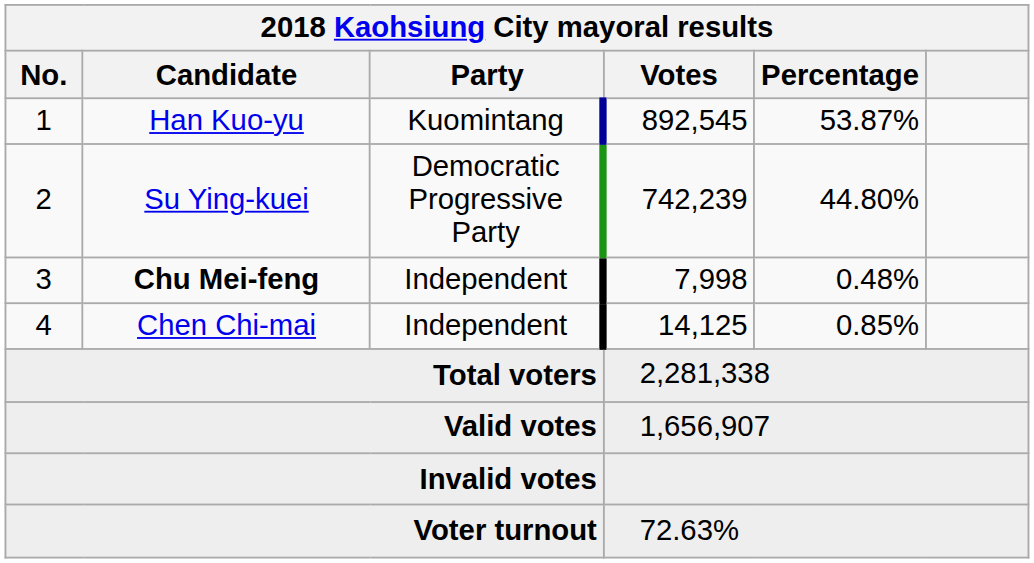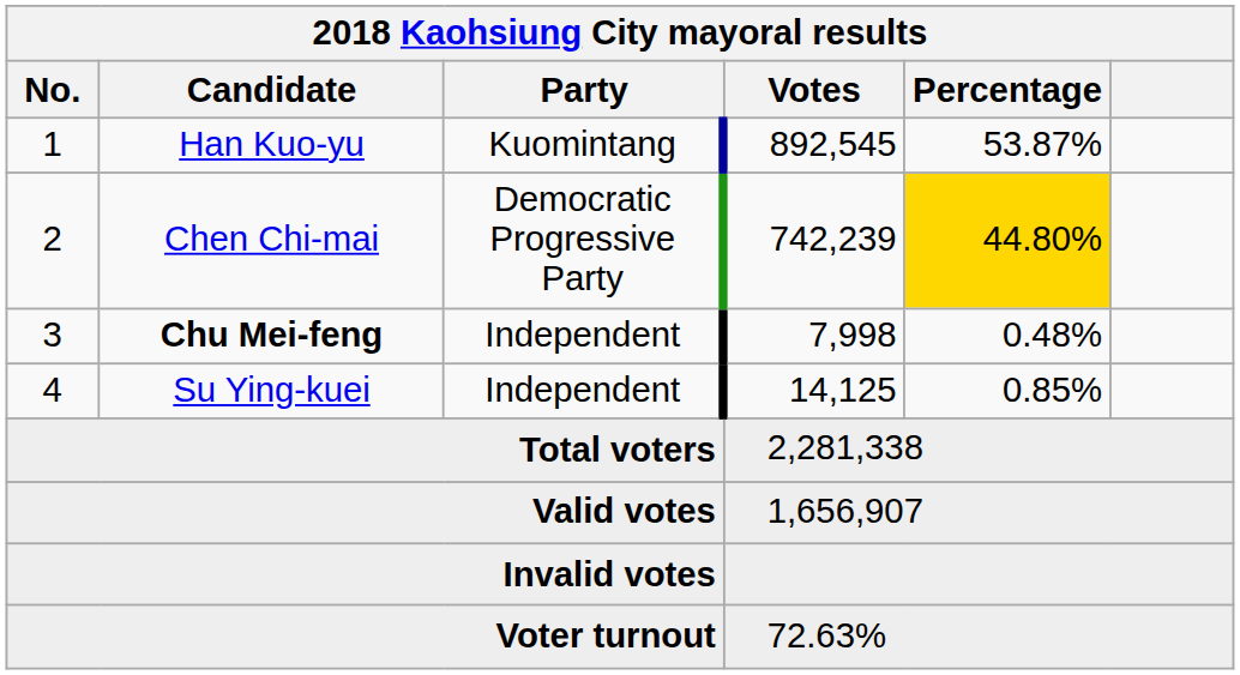 <table class="wikitable collapsible" style="text-align:center;margin: 1em auto;">
 <tr>
 <th colspan="6">2018 <a href='#'>Kaohsiung</a> City mayoral results</th>
 </tr>
 <tr>
 <th width=35>No.</th>
 <th width=150>Candidate</th>
 <th width=120>Party</th>
 <th width=75>Votes</th>
 <th width=75>Percentage</th>
 <th width=49></th>
 </tr>
 <tr>
 <td>1</td>
 <td><a href='#'>Han Kuo-yu</a></td>
 <td> Kuomintang</td>
 <td style="border-left:4px solid #000099;" align="right">892,545</td>
 <td align="right">53.87%</td>
 <td align="center"></td>
 </tr>
 <tr>
 <td>2</td>
-<td><a href='#'>Su Ying-kuei</a></td>
+<td><a href='#'>Chen Chi-mai</a></td>
 <td>Democratic Progressive Party</td>
 <td style="border-left:4px solid #1B9413;" align="right">742,239</td>
-<td align="right">44.80%</td>
+<td align="right" style="background: gold;">44.80%</td>
 <td align="center"></td>
 </tr>
 <tr>
 <td>3</td>
 <td><strong>Chu Mei-feng</strong></td>
 <td> Independent</td>
 <td style="border-left:4px solid #000000;" align="right">7,998</td>
 <td align="right">0.48%</td>
 <td align="center"></td>
 </tr>
 <tr>
 <td>4</td>
-<td><a href='#'>Chen Chi-mai</a></td>
+<td><a href='#'>Su Ying-kuei</a></td>
 <td> Independent</td>
 <td style="border-left:4px solid #000000;" align="right">14,125</td>
 <td align="right">0.85%</td>
 <td align="center"></td>
 </tr>
 <tr bgcolor=EEEEEE>
 <td colspan="3" align="right"><strong>Total voters</strong></td>
 <td colspan="3" align="left">　2,281,338</td>
 </tr>
 <tr bgcolor=EEEEEE>
 <td colspan="3" align="right"><strong>Valid votes</strong></td>
 <td colspan="3" align="left">　1,656,907</td>
 </tr>
 <tr bgcolor=EEEEEE>
 <td colspan="3" align="right"><strong>Invalid votes</strong></td>
 <td colspan="3" align="left">　</td>
 </tr>
 <tr bgcolor=EEEEEE>
 <td colspan="3" align="right"><strong>Voter turnout</strong></td>
 <td colspan="3" align="left">　72.63%</td>
 </tr>
 </table>
